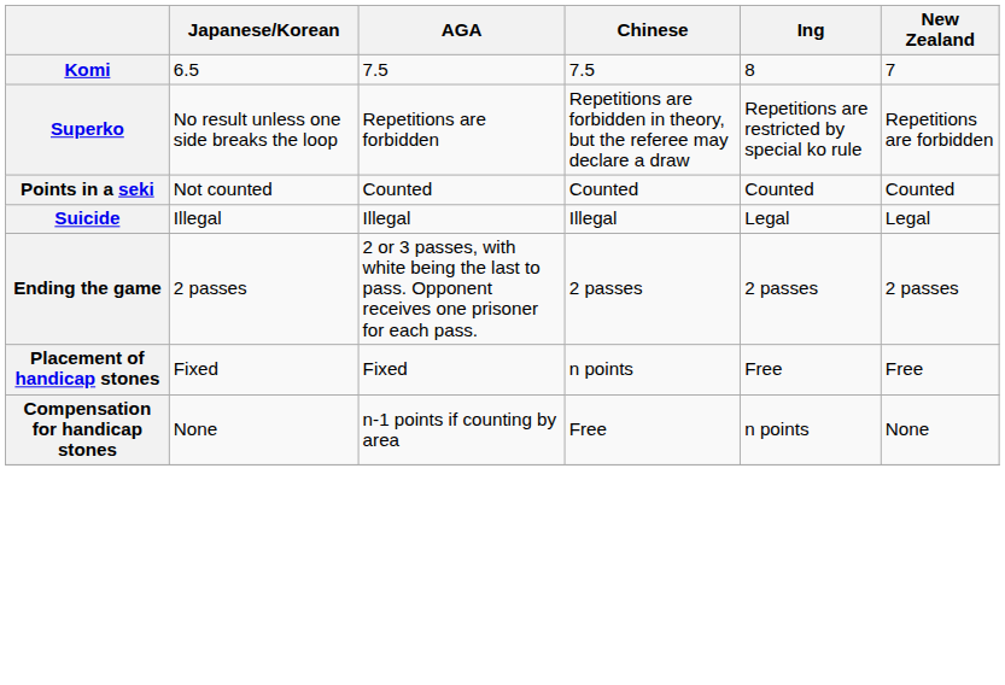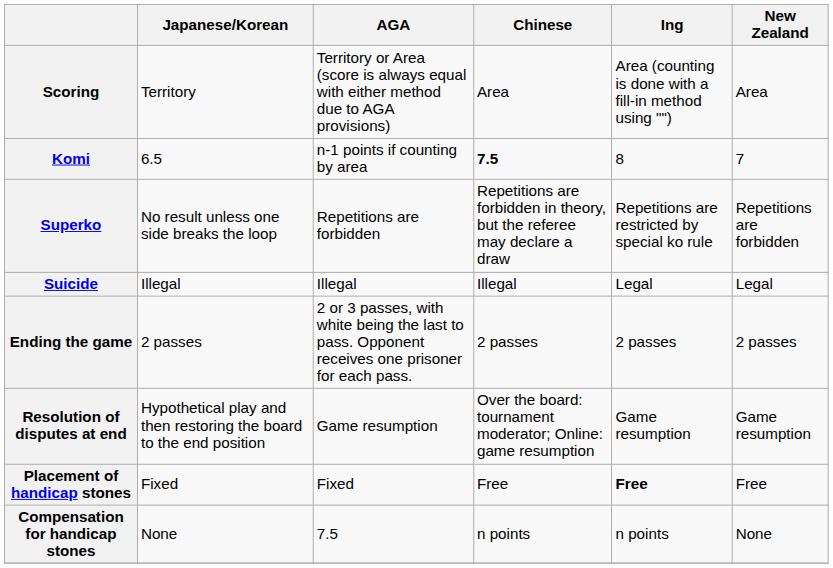 <table class="wikitable">
 <tr>
 <th></th>
 <th>Japanese/Korean</th>
 <th>AGA</th>
 <th>Chinese</th>
 <th>Ing</th>
 <th>New Zealand</th>
 </tr>
 <tr>
+<th>Scoring</th>
+<td>Territory</td>
+<td>Territory or Area (score is always equal with either method due to AGA provisions)</td>
+<td>Area</td>
+<td>Area (counting is done with a fill-in method using "")</td>
+<td>Area</td>
+</tr>
+<tr>
 <th><a href='#'>Komi</a></th>
 <td>6.5</td>
-<td>7.5</td>
-<td>7.5</td>
+<td>n-1 points if counting by area</td>
+<td><strong>7.5</strong></td>
 <td>8</td>
 <td>7</td>
 </tr>
 <tr>
 <th><a href='#'>Superko</a></th>
 <td>No result unless one side breaks the loop</td>
 <td>Repetitions are forbidden</td>
 <td>Repetitions are forbidden in theory, but the referee may declare a draw</td>
 <td>Repetitions are restricted by special ko rule</td>
 <td>Repetitions are forbidden</td>
-</tr>
-<tr>
-<th>Points in a <a href='#'>seki</a></th>
-<td>Not counted</td>
-<td>Counted</td>
-<td>Counted</td>
-<td>Counted</td>
-<td>Counted</td>
 </tr>
 <tr>
 <th><a href='#'>Suicide</a></th>
 <td>Illegal</td>
 <td>Illegal</td>
 <td>Illegal</td>
 <td>Legal</td>
 <td>Legal</td>
 </tr>
 <tr>
 <th>Ending the game</th>
 <td>2 passes</td>
 <td>2 or 3 passes, with white being the last to pass. Opponent receives one prisoner for each pass.</td>
 <td>2 passes</td>
 <td>2 passes</td>
 <td>2 passes</td>
 </tr>
 <tr>
+<th>Resolution of disputes at end</th>
+<td>Hypothetical play and then restoring the board to the end position</td>
+<td>Game resumption</td>
+<td>Over the board: tournament moderator; Online: game resumption</td>
+<td>Game resumption</td>
+<td>Game resumption</td>
+</tr>
+<tr>
 <th>Placement of <a href='#'>handicap</a> stones</th>
 <td>Fixed</td>
 <td>Fixed</td>
-<td>n points</td>
 <td>Free</td>
+<td><strong>Free</strong></td>
 <td>Free</td>
 </tr>
 <tr>
 <th>Compensation for handicap stones</th>
 <td>None</td>
-<td>n-1 points if counting by area</td>
-<td>Free</td>
+<td>7.5</td>
+<td>n points</td>
 <td>n points</td>
 <td>None</td>
 </tr>
 <tr>
 </tr>
 </table>
